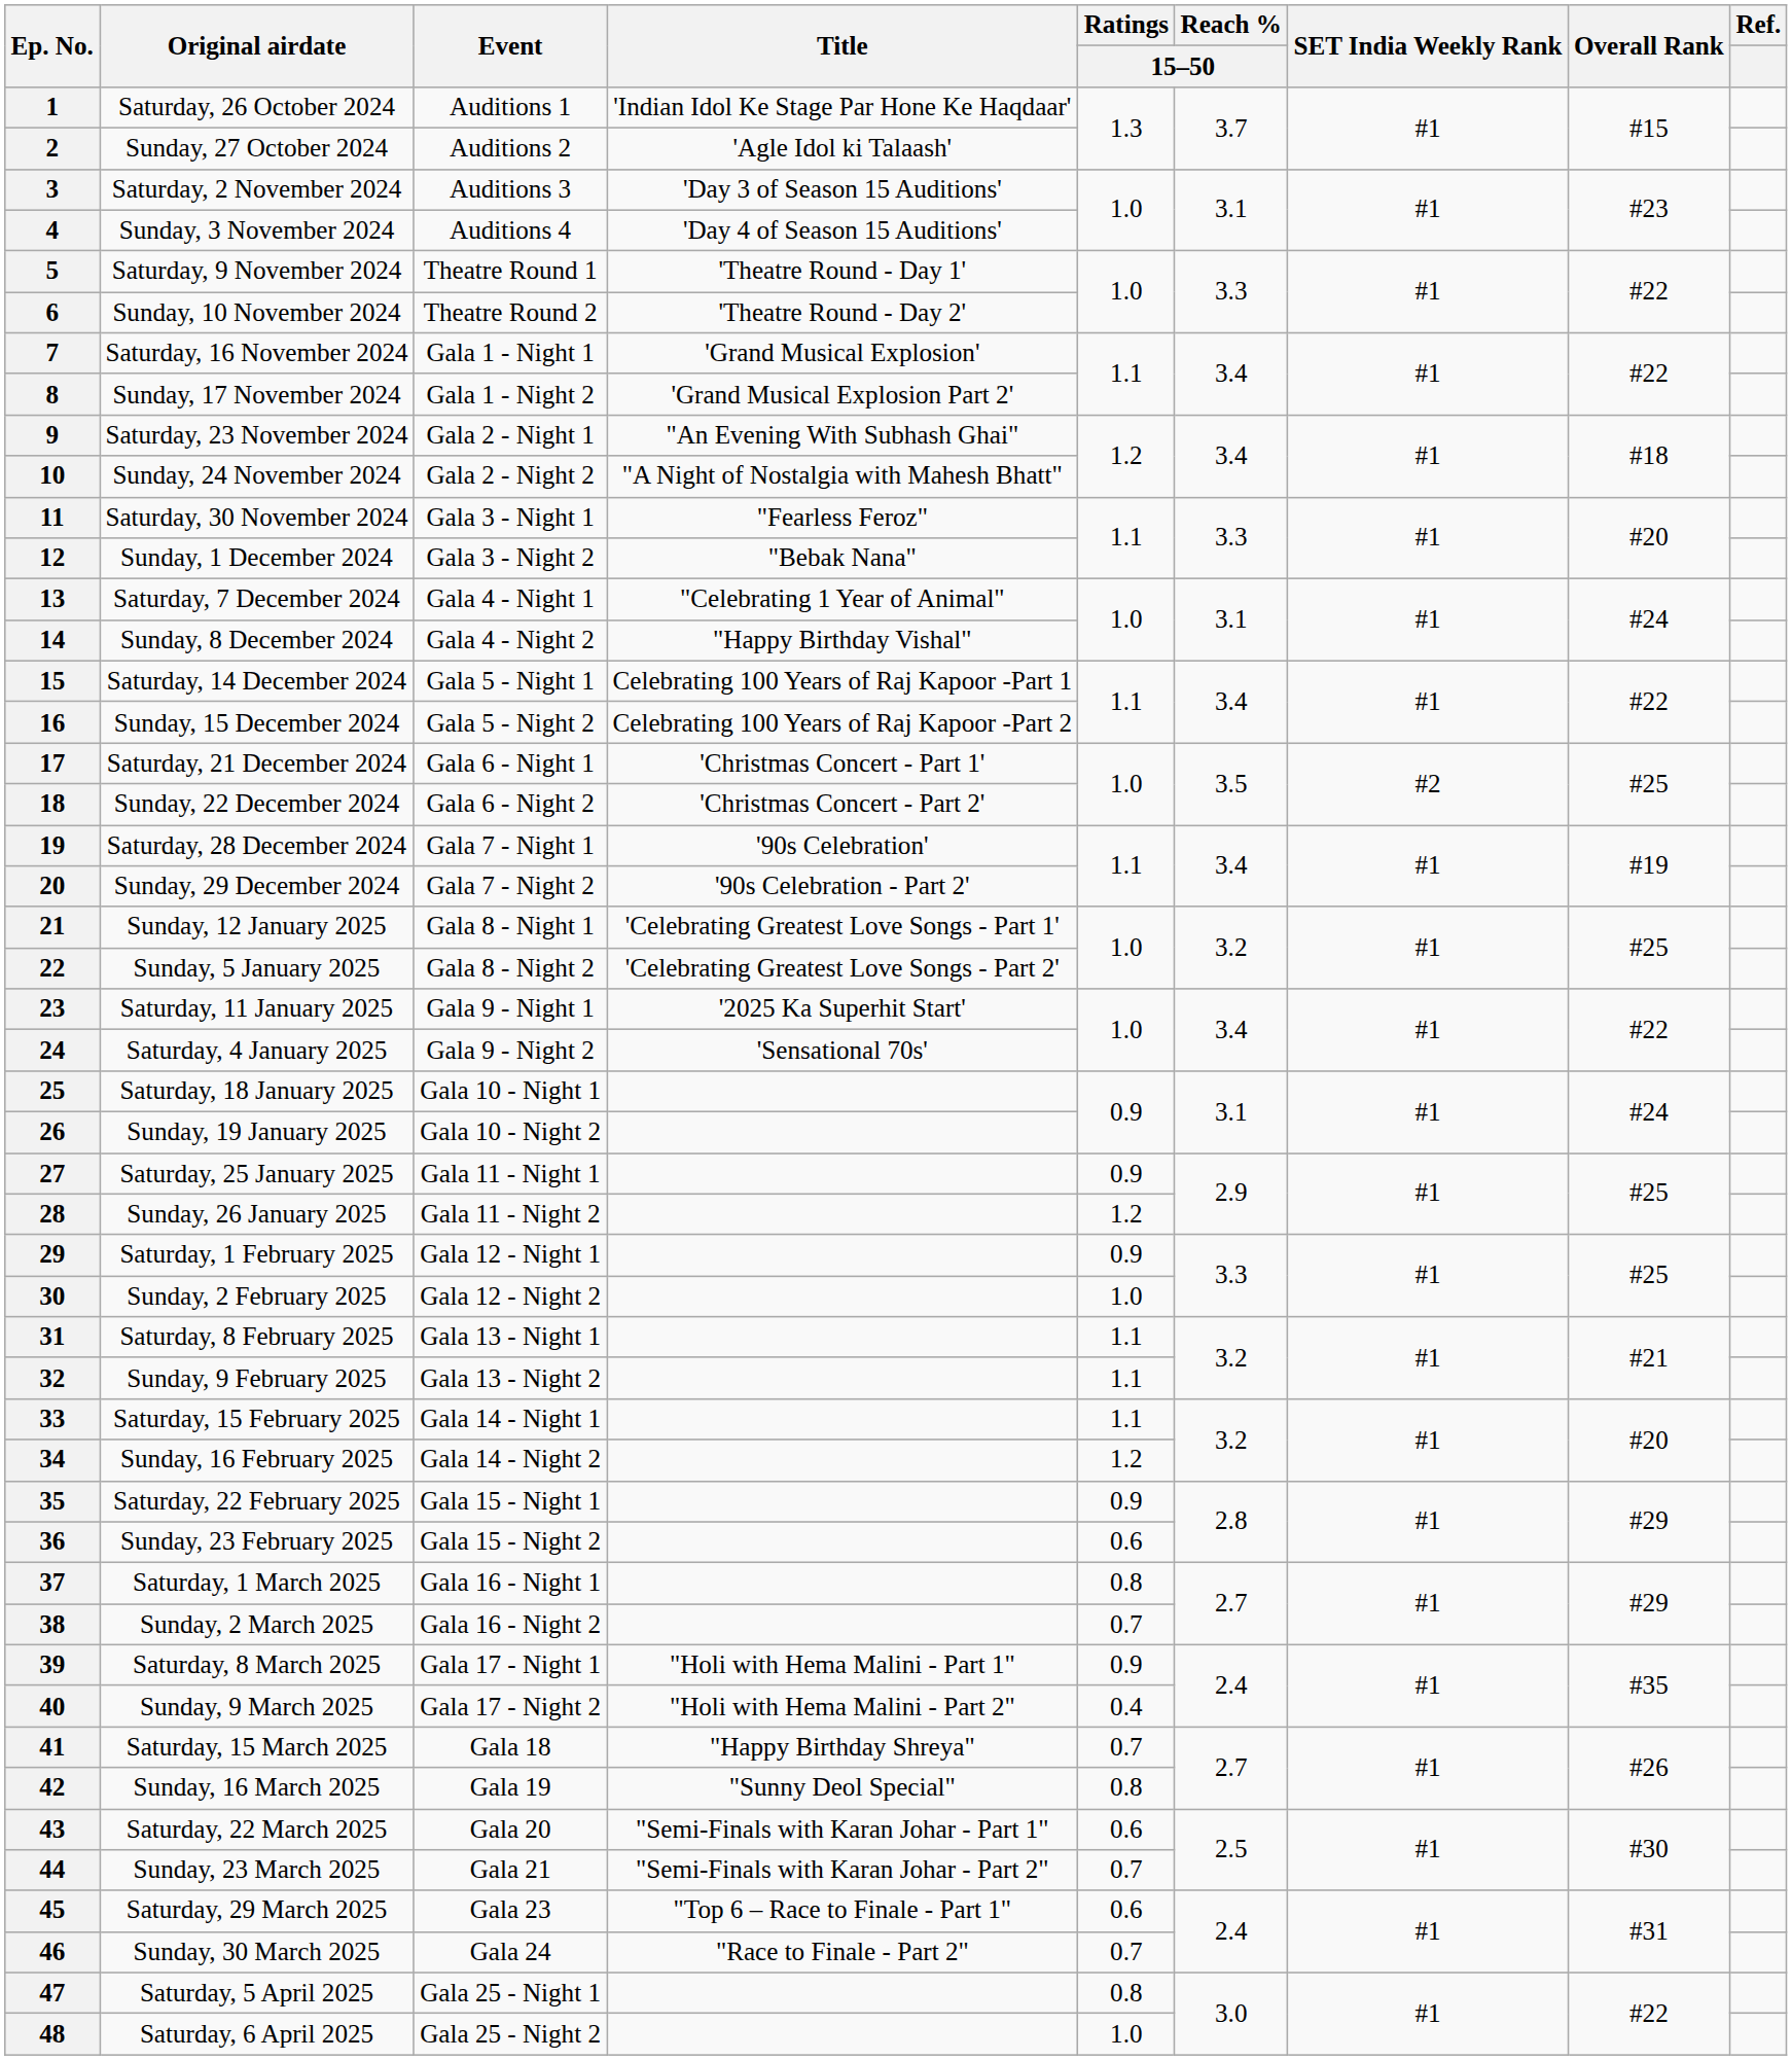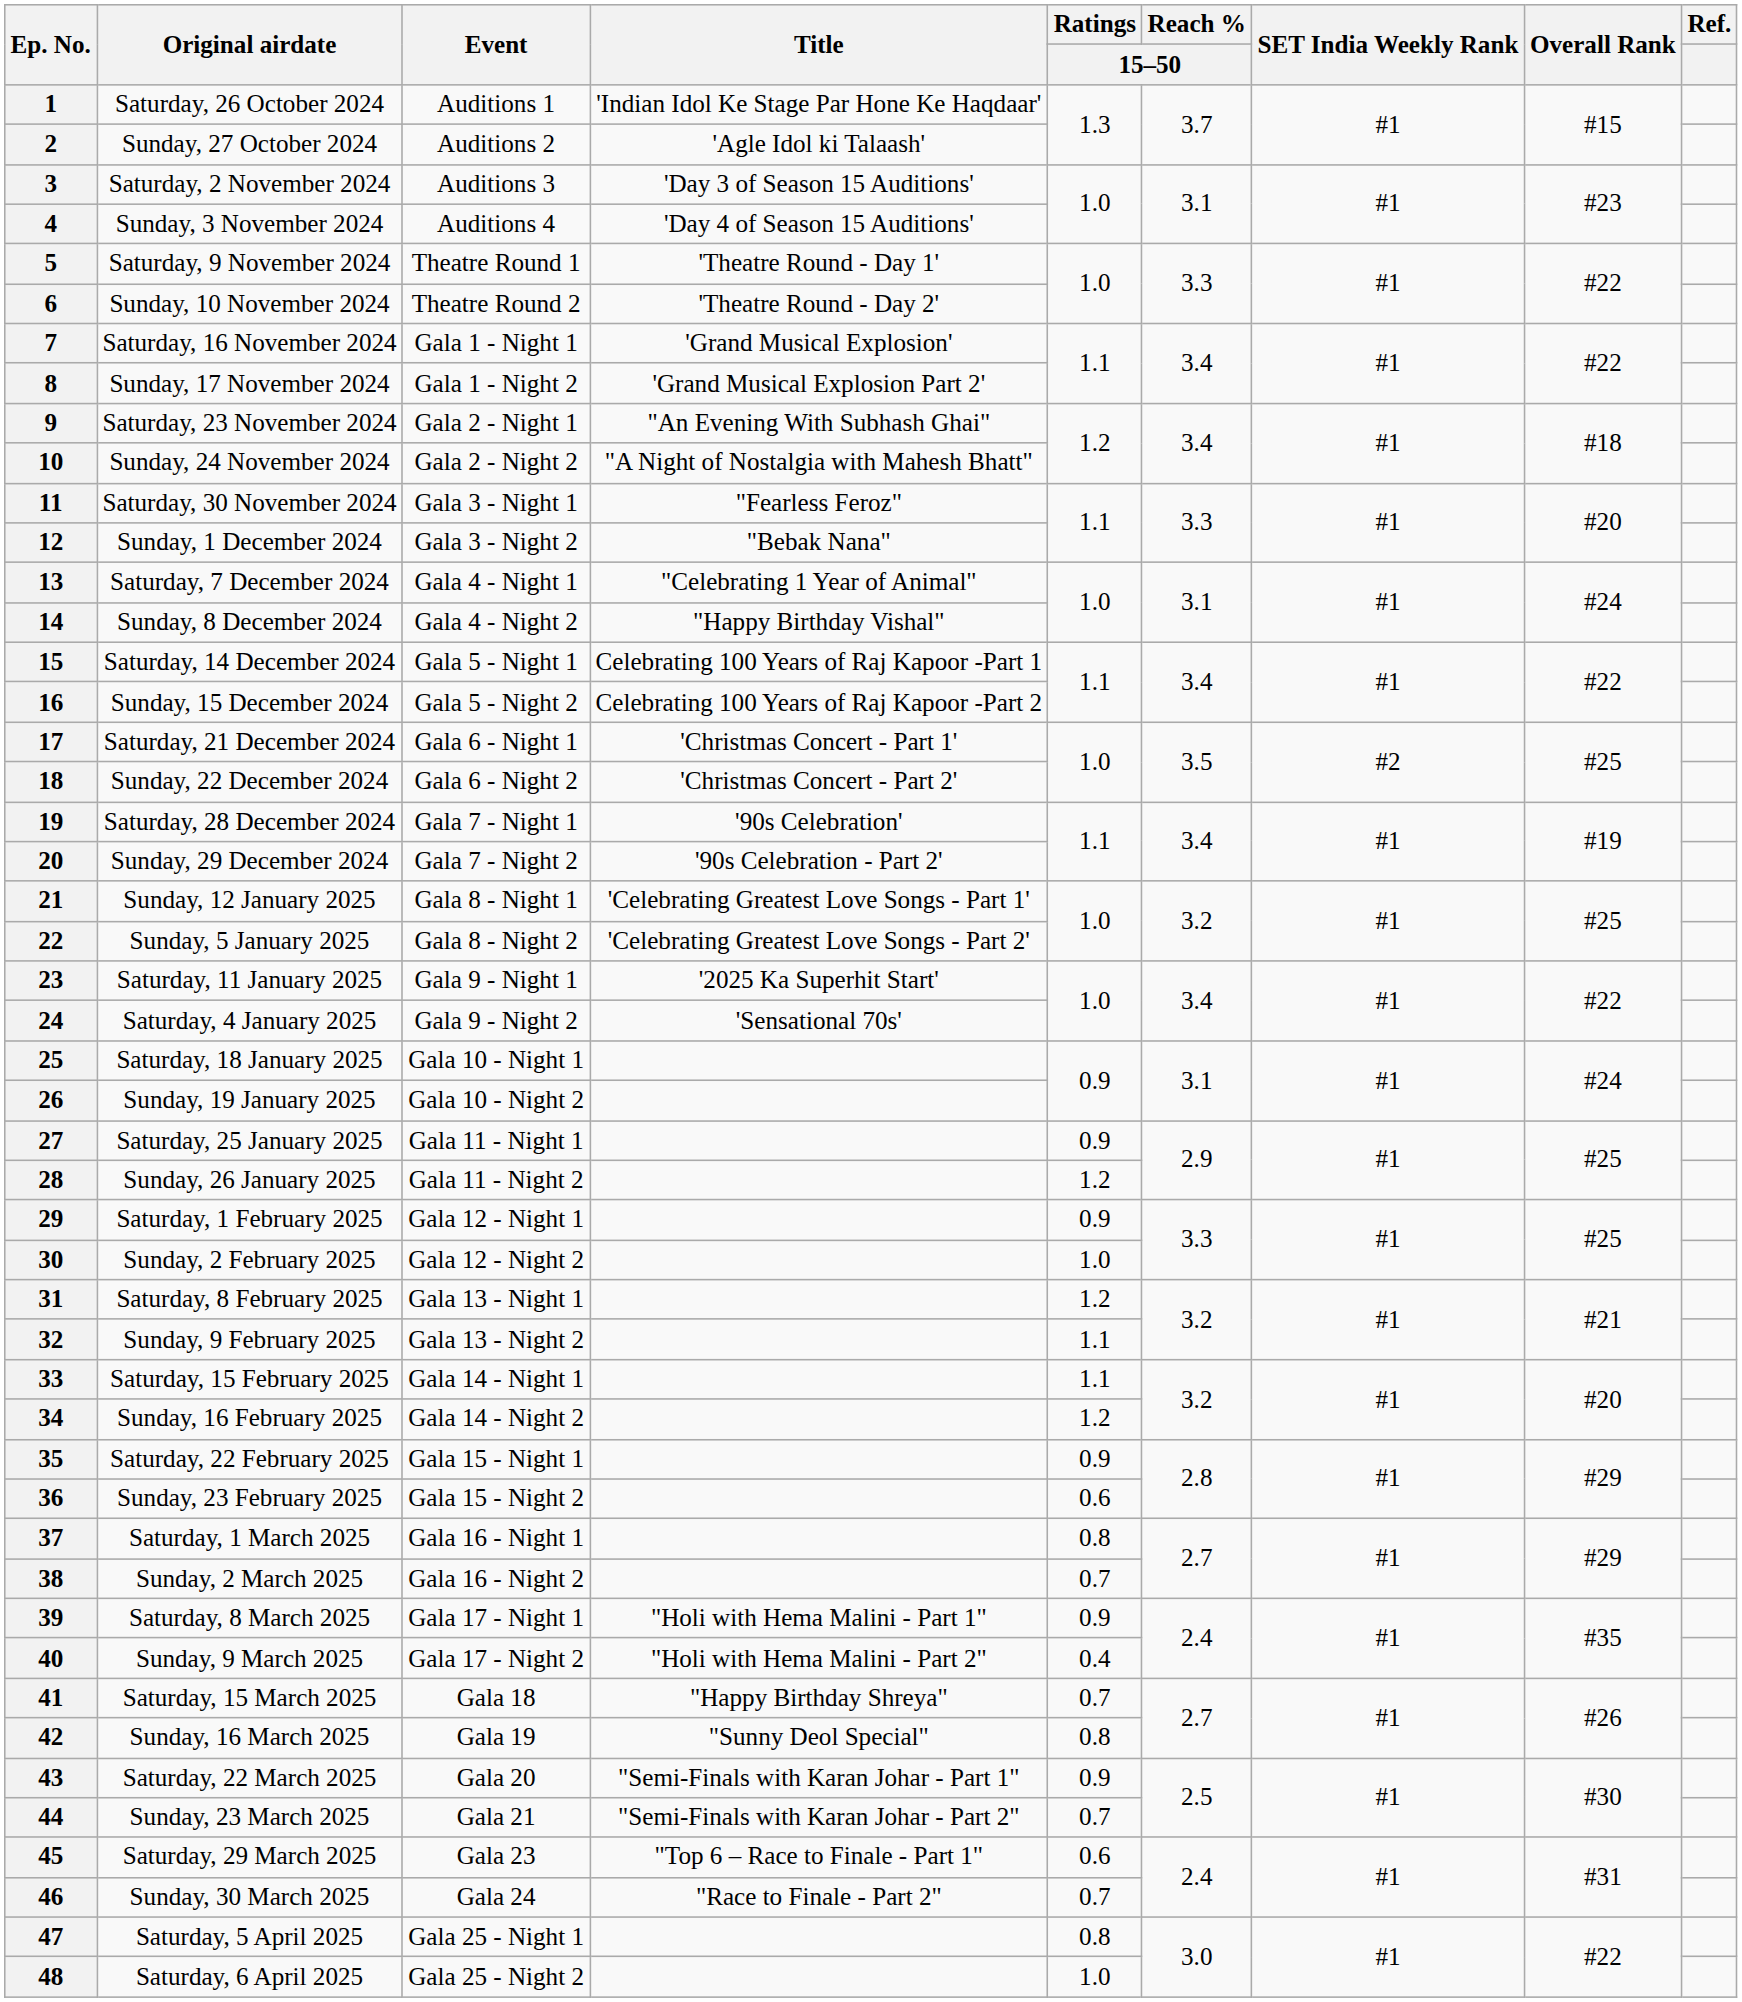 <table class="wikitable" style="text-align:center; font-size:100%;">
 <tr>
 <th rowspan="2">Ep. No.</th>
 <th rowspan="2">Original airdate</th>
 <th rowspan="2">Event</th>
 <th rowspan="2">Title</th>
 <th>Ratings</th>
 <th>Reach %</th>
 <th rowspan="2">SET India Weekly Rank</th>
 <th rowspan="2">Overall Rank</th>
 <th>Ref.</th>
 </tr>
 <tr>
 <th colspan="2">15–50</th>
 <th></th>
 </tr>
 <tr>
 <th>1</th>
 <td>Saturday, 26 October 2024</td>
 <td>Auditions 1</td>
 <td>'Indian Idol Ke Stage Par Hone Ke Haqdaar'</td>
 <td rowspan="2">1.3</td>
 <td rowspan="2">3.7</td>
 <td rowspan="2">#1</td>
 <td rowspan="2">#15</td>
 <td></td>
 </tr>
 <tr>
 <th>2</th>
 <td>Sunday, 27 October 2024</td>
 <td>Auditions 2</td>
 <td>'Agle Idol ki Talaash'</td>
 <td></td>
 </tr>
 <tr>
 <th>3</th>
 <td>Saturday,  2 November 2024</td>
 <td>Auditions 3</td>
 <td>'Day 3 of Season 15 Auditions'</td>
 <td rowspan="2">1.0</td>
 <td rowspan="2">3.1</td>
 <td rowspan="2">#1</td>
 <td rowspan="2">#23</td>
 <td></td>
 </tr>
 <tr>
 <th>4</th>
 <td>Sunday, 3 November 2024</td>
 <td>Auditions 4</td>
 <td>'Day 4 of Season 15 Auditions'</td>
 <td></td>
 </tr>
 <tr>
 <th>5</th>
 <td>Saturday, 9 November 2024</td>
 <td>Theatre Round 1</td>
 <td>'Theatre Round - Day 1'</td>
 <td rowspan="2">1.0</td>
 <td rowspan="2">3.3</td>
 <td rowspan="2">#1</td>
 <td rowspan="2">#22</td>
 <td></td>
 </tr>
 <tr>
 <th>6</th>
 <td>Sunday, 10 November 2024</td>
 <td>Theatre Round 2</td>
 <td>'Theatre Round - Day 2'</td>
 <td></td>
 </tr>
 <tr>
 <th>7</th>
 <td>Saturday, 16 November 2024</td>
 <td>Gala 1 - Night 1</td>
 <td>'Grand Musical Explosion'</td>
 <td rowspan="2">1.1</td>
 <td rowspan="2">3.4</td>
 <td rowspan="2">#1</td>
 <td rowspan="2">#22</td>
 <td></td>
 </tr>
 <tr>
 <th>8</th>
 <td>Sunday, 17 November 2024</td>
 <td>Gala 1 - Night 2</td>
 <td>'Grand Musical Explosion Part 2'</td>
 <td></td>
 </tr>
 <tr>
 <th>9</th>
 <td>Saturday, 23 November 2024</td>
 <td>Gala 2 - Night 1</td>
 <td>"An Evening With Subhash Ghai"</td>
 <td rowspan="2">1.2</td>
 <td rowspan="2">3.4</td>
 <td rowspan="2">#1</td>
 <td rowspan="2">#18</td>
 <td></td>
 </tr>
 <tr>
 <th>10</th>
 <td>Sunday, 24 November 2024</td>
 <td>Gala 2 - Night 2</td>
 <td>"A Night of Nostalgia with Mahesh Bhatt"</td>
 <td></td>
 </tr>
 <tr>
 <th>11</th>
 <td>Saturday, 30 November 2024</td>
 <td>Gala 3 - Night 1</td>
 <td>"Fearless Feroz"</td>
 <td rowspan="2">1.1</td>
 <td rowspan="2">3.3</td>
 <td rowspan="2">#1</td>
 <td rowspan="2">#20</td>
 <td></td>
 </tr>
 <tr>
 <th>12</th>
 <td>Sunday, 1 December 2024</td>
 <td>Gala 3 - Night 2</td>
 <td>"Bebak Nana"</td>
 <td></td>
 </tr>
 <tr>
 <th>13</th>
 <td>Saturday, 7 December 2024</td>
 <td>Gala 4 - Night 1</td>
 <td>"Celebrating 1 Year of Animal"</td>
 <td rowspan="2">1.0</td>
 <td rowspan="2">3.1</td>
 <td rowspan="2">#1</td>
 <td rowspan="2">#24</td>
 <td></td>
 </tr>
 <tr>
 <th>14</th>
 <td>Sunday, 8 December 2024</td>
 <td>Gala 4 - Night 2</td>
 <td>"Happy Birthday Vishal"</td>
 <td></td>
 </tr>
 <tr>
 <th>15</th>
 <td>Saturday, 14 December 2024</td>
 <td>Gala 5 - Night 1</td>
 <td>Celebrating 100 Years of Raj Kapoor -Part 1</td>
 <td rowspan="2">1.1</td>
 <td rowspan="2">3.4</td>
 <td rowspan="2">#1</td>
 <td rowspan="2">#22</td>
 <td></td>
 </tr>
 <tr>
 <th>16</th>
 <td>Sunday, 15 December 2024</td>
 <td>Gala 5 - Night 2</td>
 <td>Celebrating 100 Years of Raj Kapoor -Part 2</td>
 <td></td>
 </tr>
 <tr>
 <th>17</th>
 <td>Saturday, 21 December 2024</td>
 <td>Gala 6 - Night 1</td>
 <td>'Christmas Concert - Part 1'</td>
 <td rowspan="2">1.0</td>
 <td rowspan="2">3.5</td>
 <td rowspan="2">#2</td>
 <td rowspan="2">#25</td>
 <td></td>
 </tr>
 <tr>
 <th>18</th>
 <td>Sunday, 22 December 2024</td>
 <td>Gala 6 - Night 2</td>
 <td>'Christmas Concert - Part 2'</td>
 <td></td>
 </tr>
 <tr>
 <th>19</th>
 <td>Saturday, 28 December 2024</td>
 <td>Gala 7 - Night 1</td>
 <td>'90s Celebration'</td>
 <td rowspan="2">1.1</td>
 <td rowspan="2">3.4</td>
 <td rowspan="2">#1</td>
 <td rowspan="2">#19</td>
 <td></td>
 </tr>
 <tr>
 <th>20</th>
 <td>Sunday, 29 December 2024</td>
 <td>Gala 7 - Night 2</td>
 <td>'90s Celebration - Part 2'</td>
 <td></td>
 </tr>
 <tr>
 <th>21</th>
 <td>Sunday, 12 January 2025</td>
 <td>Gala 8 - Night 1</td>
 <td>'Celebrating Greatest Love Songs - Part 1'</td>
 <td rowspan="2">1.0</td>
 <td rowspan="2">3.2</td>
 <td rowspan="2">#1</td>
 <td rowspan="2">#25</td>
 <td></td>
 </tr>
 <tr>
 <th>22</th>
 <td>Sunday, 5 January 2025</td>
 <td>Gala 8 - Night 2</td>
 <td>'Celebrating Greatest Love Songs - Part 2'</td>
 <td></td>
 </tr>
 <tr>
 <th>23</th>
 <td>Saturday, 11 January 2025</td>
 <td>Gala 9 - Night 1</td>
 <td>'2025 Ka Superhit Start'</td>
 <td rowspan="2">1.0</td>
 <td rowspan="2">3.4</td>
 <td rowspan="2">#1</td>
 <td rowspan="2">#22</td>
 <td></td>
 </tr>
 <tr>
 <th>24</th>
 <td>Saturday, 4 January 2025</td>
 <td>Gala 9 - Night 2</td>
 <td>'Sensational 70s'</td>
 <td></td>
 </tr>
 <tr>
 <th>25</th>
 <td>Saturday, 18 January 2025</td>
 <td>Gala 10 - Night 1</td>
 <td></td>
 <td rowspan="2">0.9</td>
 <td rowspan="2">3.1</td>
 <td rowspan="2">#1</td>
 <td rowspan="2">#24</td>
 <td></td>
 </tr>
 <tr>
 <th>26</th>
 <td>Sunday, 19 January 2025</td>
 <td>Gala 10 - Night 2</td>
 <td></td>
 <td></td>
 </tr>
 <tr>
 <th>27</th>
 <td>Saturday, 25 January 2025</td>
 <td>Gala 11 - Night 1</td>
 <td></td>
 <td>0.9</td>
 <td rowspan="2">2.9</td>
 <td rowspan="2">#1</td>
 <td rowspan="2">#25</td>
 <td></td>
 </tr>
 <tr>
 <th>28</th>
 <td>Sunday, 26 January 2025</td>
 <td>Gala 11 - Night 2</td>
 <td></td>
 <td>1.2</td>
 <td></td>
 </tr>
 <tr>
 <th>29</th>
 <td>Saturday, 1 February 2025</td>
 <td>Gala 12 - Night 1</td>
 <td></td>
 <td>0.9</td>
 <td rowspan="2">3.3</td>
 <td rowspan="2">#1</td>
 <td rowspan="2">#25</td>
 <td></td>
 </tr>
 <tr>
 <th>30</th>
 <td>Sunday, 2 February 2025</td>
 <td>Gala 12 - Night 2</td>
 <td></td>
 <td>1.0</td>
 <td></td>
 </tr>
 <tr>
 <th>31</th>
 <td>Saturday, 8 February 2025</td>
 <td>Gala 13 - Night 1</td>
 <td></td>
-<td>1.1</td>
+<td>1.2</td>
 <td rowspan="2">3.2</td>
 <td rowspan="2">#1</td>
 <td rowspan="2">#21</td>
 <td></td>
 </tr>
 <tr>
 <th>32</th>
 <td>Sunday, 9 February 2025</td>
 <td>Gala 13 - Night 2</td>
 <td></td>
 <td>1.1</td>
 <td></td>
 </tr>
 <tr>
 <th>33</th>
 <td>Saturday, 15 February 2025</td>
 <td>Gala 14 - Night 1</td>
 <td></td>
 <td>1.1</td>
 <td rowspan="2">3.2</td>
 <td rowspan="2">#1</td>
 <td rowspan="2">#20</td>
 <td></td>
 </tr>
 <tr>
 <th>34</th>
 <td>Sunday, 16 February 2025</td>
 <td>Gala 14 - Night 2</td>
 <td></td>
 <td>1.2</td>
 <td></td>
 </tr>
 <tr>
 <th>35</th>
 <td>Saturday, 22 February 2025</td>
 <td>Gala 15 - Night 1</td>
 <td></td>
 <td>0.9</td>
 <td rowspan="2">2.8</td>
 <td rowspan="2">#1</td>
 <td rowspan="2">#29</td>
 <td></td>
 </tr>
 <tr>
 <th>36</th>
 <td>Sunday, 23 February 2025</td>
 <td>Gala 15 - Night 2</td>
 <td></td>
 <td>0.6</td>
 <td></td>
 </tr>
 <tr>
 <th>37</th>
 <td>Saturday, 1 March 2025</td>
 <td>Gala 16 - Night 1</td>
 <td></td>
 <td>0.8</td>
 <td rowspan="2">2.7</td>
 <td rowspan="2">#1</td>
 <td rowspan="2">#29</td>
 <td></td>
 </tr>
 <tr>
 <th>38</th>
 <td>Sunday, 2 March 2025</td>
 <td>Gala 16 - Night 2</td>
 <td></td>
 <td>0.7</td>
 <td></td>
 </tr>
 <tr>
 <th>39</th>
 <td>Saturday, 8 March 2025</td>
 <td>Gala 17 - Night 1</td>
 <td>"Holi with Hema Malini - Part 1"</td>
 <td>0.9</td>
 <td rowspan="2">2.4</td>
 <td rowspan="2">#1</td>
 <td rowspan="2">#35</td>
 <td></td>
 </tr>
 <tr>
 <th>40</th>
 <td>Sunday, 9 March 2025</td>
 <td>Gala 17 - Night 2</td>
 <td>"Holi with Hema Malini - Part 2"</td>
 <td>0.4</td>
 <td></td>
 </tr>
 <tr>
 <th>41</th>
 <td>Saturday, 15 March 2025</td>
 <td>Gala 18</td>
 <td>"Happy Birthday Shreya"</td>
 <td>0.7</td>
 <td rowspan="2">2.7</td>
 <td rowspan="2">#1</td>
 <td rowspan="2">#26</td>
 <td></td>
 </tr>
 <tr>
 <th>42</th>
 <td>Sunday, 16 March 2025</td>
 <td>Gala 19</td>
 <td>"Sunny Deol Special"</td>
 <td>0.8</td>
 <td></td>
 </tr>
 <tr>
 <th>43</th>
 <td>Saturday, 22 March 2025</td>
 <td>Gala 20</td>
 <td>"Semi-Finals with Karan Johar - Part 1"</td>
-<td>0.6</td>
+<td>0.9</td>
 <td rowspan="2">2.5</td>
 <td rowspan="2">#1</td>
 <td rowspan="2">#30</td>
 <td></td>
 </tr>
 <tr>
 <th>44</th>
 <td>Sunday, 23 March 2025</td>
 <td>Gala 21</td>
 <td>"Semi-Finals with Karan Johar - Part 2"</td>
 <td>0.7</td>
 <td></td>
 </tr>
 <tr>
 <th>45</th>
 <td>Saturday, 29 March 2025</td>
 <td>Gala 23</td>
 <td>"Top 6 – Race to Finale - Part 1"</td>
 <td>0.6</td>
 <td rowspan="2">2.4</td>
 <td rowspan="2">#1</td>
 <td rowspan="2">#31</td>
 <td></td>
 </tr>
 <tr>
 <th>46</th>
 <td>Sunday, 30 March 2025</td>
 <td>Gala 24</td>
 <td>"Race to Finale - Part 2"</td>
 <td>0.7</td>
 <td></td>
 </tr>
 <tr>
 <th>47</th>
 <td>Saturday, 5 April 2025</td>
 <td>Gala 25 - Night 1</td>
 <td></td>
 <td>0.8</td>
 <td rowspan="2">3.0</td>
 <td rowspan="2">#1</td>
 <td rowspan="2">#22</td>
 <td></td>
 </tr>
 <tr>
 <th>48</th>
 <td>Saturday, 6 April 2025</td>
 <td>Gala 25 - Night 2</td>
 <td></td>
 <td>1.0</td>
 <td></td>
 </tr>
 </table>
